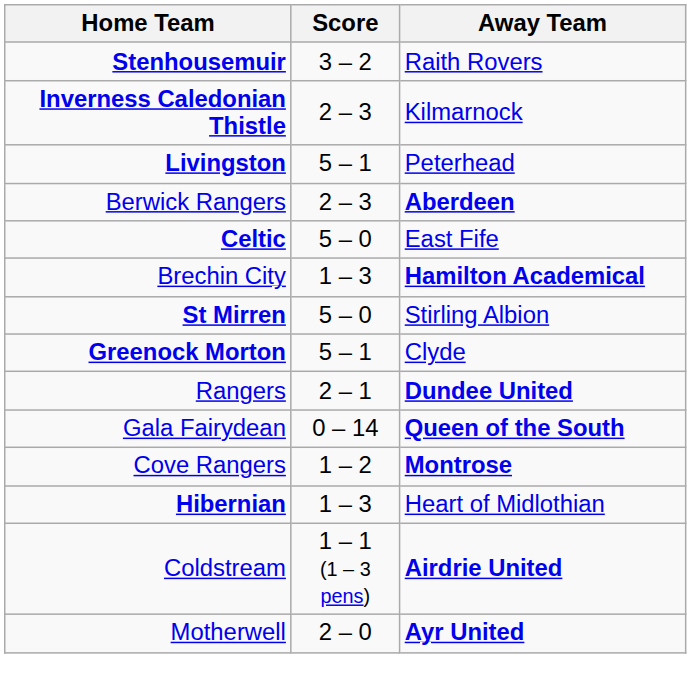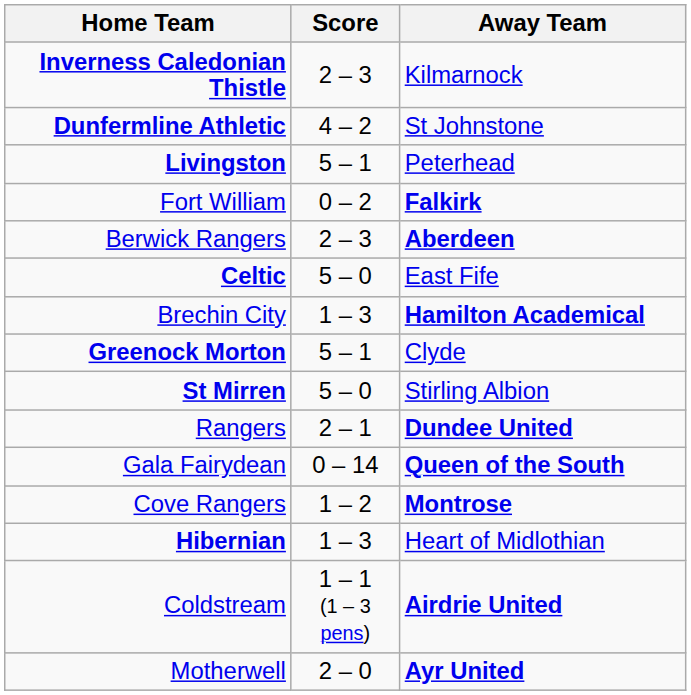 <table class="wikitable" style="border-collapse: collapse;">
 <tr>
 <th align="right" width="185">Home Team</th>
 <th align="center" width="65"> Score </th>
 <th align="left" width="185">Away Team</th>
 </tr>
 <tr>
-<td style="text-align: right;"><strong><a href='#'>Stenhousemuir</a></strong></td>
-<td style="text-align: center;">3 – 2 </td>
-<td style="text-align: left;"><a href='#'>Raith Rovers</a></td>
-</tr>
-<tr>
 <td style="text-align: right;"><strong><a href='#'>Inverness Caledonian Thistle</a></strong></td>
 <td style="text-align: center;">2 – 3</td>
 <td style="text-align: left;"><a href='#'>Kilmarnock</a></td>
 </tr>
 <tr>
+<td style="text-align: right;"><strong><a href='#'>Dunfermline Athletic</a></strong></td>
+<td style="text-align: center;">4 – 2</td>
+<td style="text-align: left;"><a href='#'>St Johnstone</a></td>
+</tr>
+<tr>
 <td style="text-align: right;"><strong><a href='#'>Livingston</a></strong></td>
 <td style="text-align: center;">5 – 1</td>
 <td style="text-align: left;"><a href='#'>Peterhead</a></td>
+</tr>
+<tr>
+<td style="text-align: right;"><a href='#'>Fort William</a></td>
+<td style="text-align: center;">0 – 2</td>
+<td style="text-align: left;"><strong><a href='#'>Falkirk</a></strong></td>
 </tr>
 <tr>
 <td style="text-align: right;"><a href='#'>Berwick Rangers</a></td>
 <td style="text-align: center;">2 – 3</td>
 <td style="text-align: left;"><strong><a href='#'>Aberdeen</a></strong></td>
 </tr>
 <tr>
 <td style="text-align: right;"><strong><a href='#'>Celtic</a></strong></td>
 <td style="text-align: center;">5 – 0</td>
 <td style="text-align: left;"><a href='#'>East Fife</a></td>
 </tr>
 <tr>
 <td style="text-align: right;"><a href='#'>Brechin City</a></td>
 <td style="text-align: center;">1 – 3</td>
 <td style="text-align: left;"><strong><a href='#'>Hamilton Academical</a></strong></td>
 </tr>
 <tr>
+<td style="text-align: right;"><strong><a href='#'>Greenock Morton</a></strong></td>
+<td style="text-align: center;">5 – 1</td>
+<td style="text-align: left;"><a href='#'>Clyde</a></td>
+</tr>
+<tr>
 <td style="text-align: right;"><strong><a href='#'>St Mirren</a></strong></td>
 <td style="text-align: center;">5 – 0</td>
 <td style="text-align: left;"><a href='#'>Stirling Albion</a></td>
-</tr>
-<tr>
-<td style="text-align: right;"><strong><a href='#'>Greenock Morton</a></strong></td>
-<td style="text-align: center;">5 – 1</td>
-<td style="text-align: left;"><a href='#'>Clyde</a></td>
 </tr>
 <tr>
 <td style="text-align: right;"><a href='#'>Rangers</a></td>
 <td style="text-align: center;">2 – 1 </td>
 <td style="text-align: left;"><strong><a href='#'>Dundee United</a></strong></td>
 </tr>
 <tr>
 <td style="text-align: right;"><a href='#'>Gala Fairydean</a></td>
 <td style="text-align: center;">0 – 14</td>
 <td style="text-align: left;"><strong><a href='#'>Queen of the South</a></strong></td>
 </tr>
 <tr>
 <td style="text-align: right;"><a href='#'>Cove Rangers</a></td>
 <td style="text-align: center;">1 – 2</td>
 <td style="text-align: left;"><strong><a href='#'>Montrose</a></strong></td>
 </tr>
 <tr>
 <td style="text-align: right;"><strong><a href='#'>Hibernian</a></strong></td>
 <td style="text-align: center;">1 – 3 </td>
 <td style="text-align: left;"><a href='#'>Heart of Midlothian</a></td>
 </tr>
 <tr>
 <td style="text-align: right;"><a href='#'>Coldstream</a></td>
 <td style="text-align: center;">1 – 1 <br><small>(1 – 3 <a href='#'>pens</a>)</small></td>
 <td style="text-align: left;"><strong><a href='#'>Airdrie United</a></strong></td>
 </tr>
 <tr>
 <td style="text-align: right;"><a href='#'>Motherwell</a></td>
 <td style="text-align: center;">2 – 0 </td>
 <td style="text-align: left;"><strong><a href='#'>Ayr United</a></strong></td>
 </tr>
 </table>
